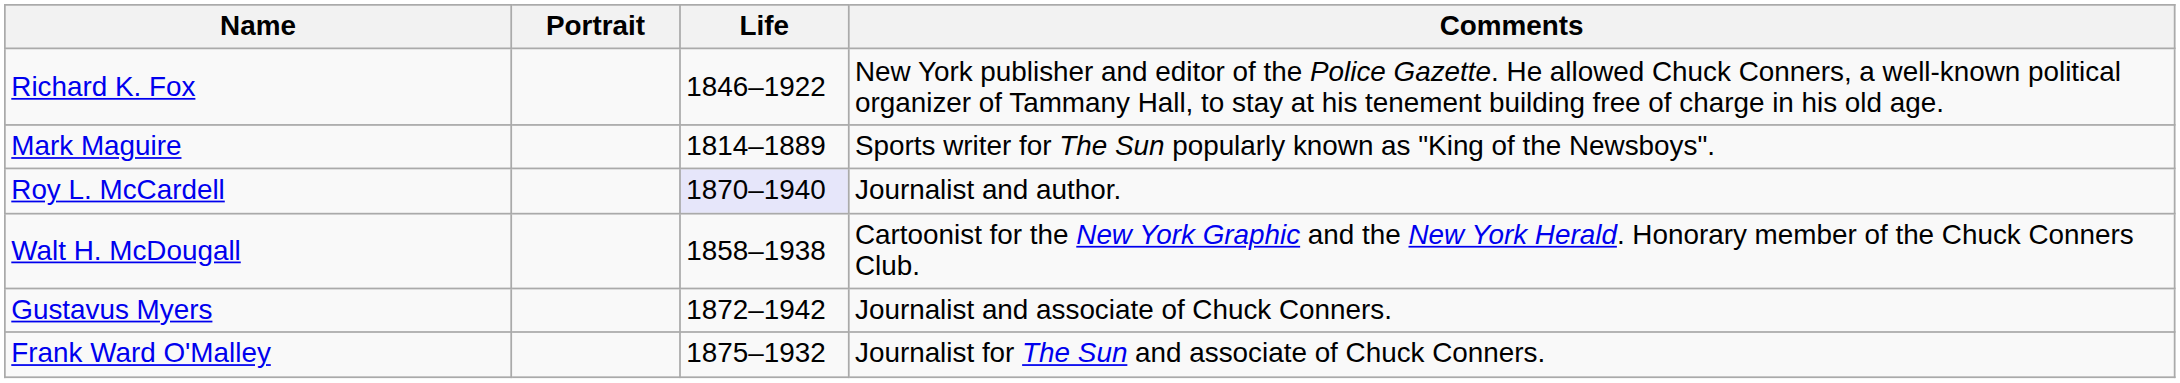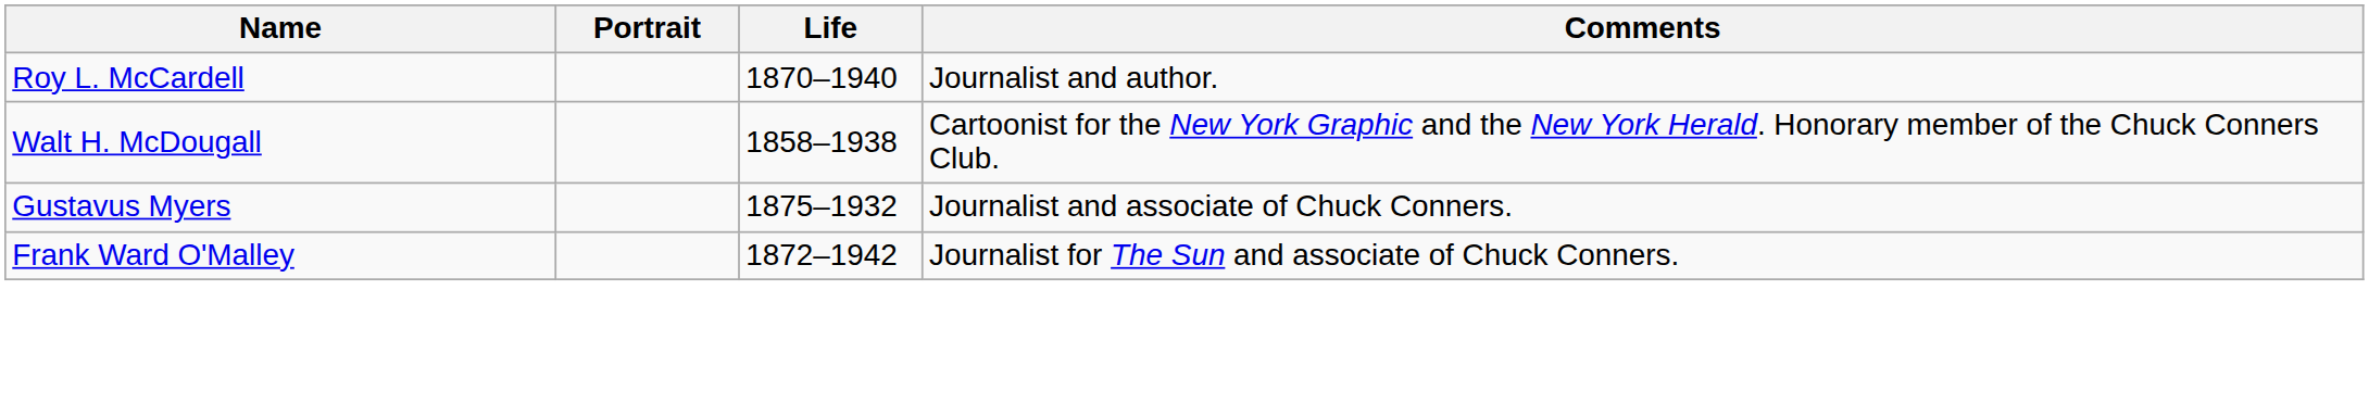 <table class=wikitable>
 <tr>
 <th width="21%">Name</th>
 <th width="7%">Portrait</th>
 <th width="7%">Life</th>
 <th width="55%">Comments</th>
 </tr>
 <tr>
-<td><a href='#'>Richard K. Fox</a></td>
-<td></td>
-<td>1846–1922</td>
-<td>New York publisher and editor of the <em>Police Gazette</em>. He allowed Chuck Conners, a well-known political organizer of Tammany Hall, to stay at his tenement building free of charge in his old age.</td>
-</tr>
-<tr>
-<td><a href='#'>Mark Maguire</a></td>
-<td></td>
-<td>1814–1889</td>
-<td>Sports writer for <em>The Sun</em> popularly known as "King of the Newsboys".</td>
-</tr>
-<tr>
 <td><a href='#'>Roy L. McCardell</a></td>
 <td></td>
-<td style="background: lavender;">1870–1940</td>
+<td>1870–1940</td>
 <td>Journalist and author.</td>
 </tr>
 <tr>
 <td><a href='#'>Walt H. McDougall</a></td>
 <td></td>
 <td>1858–1938</td>
 <td>Cartoonist for the <em><a href='#'>New York Graphic</a></em> and the <em><a href='#'>New York Herald</a></em>. Honorary member of the Chuck Conners Club.</td>
 </tr>
 <tr>
 <td><a href='#'>Gustavus Myers</a></td>
 <td></td>
-<td>1872–1942</td>
+<td>1875–1932</td>
 <td>Journalist and associate of Chuck Conners.</td>
 </tr>
 <tr>
 <td><a href='#'>Frank Ward O'Malley</a></td>
 <td></td>
-<td>1875–1932</td>
+<td>1872–1942</td>
 <td>Journalist for <em><a href='#'>The Sun</a></em> and associate of Chuck Conners.</td>
 </tr>
 </table>
